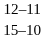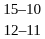 <table style="text-align:center">
 <tr>
 <th width=200></th>
 <th width=100></th>
 <th width=200></th>
 </tr>
 <tr>
 <td align=right><strong></strong></td>
-<td>12–11</td>
+<td>15–10</td>
 <td align=left></td>
 </tr>
 <tr>
 <td align=right><strong></strong></td>
-<td>15–10</td>
+<td>12–11</td>
 <td align=left></td>
 </tr>
 </table>
